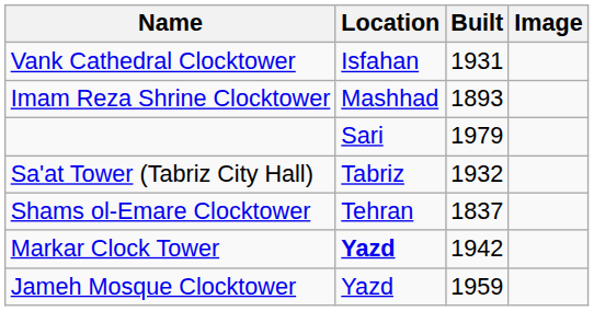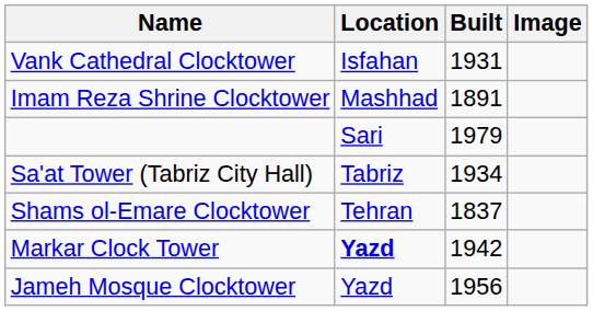 <table class="wikitable sortable">
 <tr>
 <th>Name</th>
 <th>Location</th>
 <th>Built</th>
 <th>Image</th>
 </tr>
 <tr>
 <td><a href='#'>Vank Cathedral Clocktower</a></td>
 <td><a href='#'>Isfahan</a></td>
 <td>1931</td>
 <td></td>
 </tr>
 <tr>
 <td><a href='#'>Imam Reza Shrine Clocktower</a></td>
 <td><a href='#'>Mashhad</a></td>
-<td>1893</td>
+<td>1891</td>
 <td><br></td>
 </tr>
 <tr>
 <td></td>
 <td><a href='#'>Sari</a></td>
 <td>1979</td>
 <td></td>
 </tr>
 <tr>
 <td><a href='#'>Sa'at Tower</a> (Tabriz City Hall)</td>
 <td><a href='#'>Tabriz</a></td>
-<td>1932</td>
+<td>1934</td>
 <td></td>
 </tr>
 <tr>
 <td><a href='#'>Shams ol-Emare Clocktower</a></td>
 <td><a href='#'>Tehran</a></td>
 <td>1837</td>
 <td></td>
 </tr>
 <tr>
 <td><a href='#'>Markar Clock Tower</a></td>
 <td><strong><a href='#'>Yazd</a></strong></td>
 <td>1942</td>
 <td></td>
 </tr>
 <tr>
 <td><a href='#'>Jameh Mosque Clocktower</a></td>
 <td><a href='#'>Yazd</a></td>
-<td>1959</td>
+<td>1956</td>
 <td><br></td>
 </tr>
 </table>
